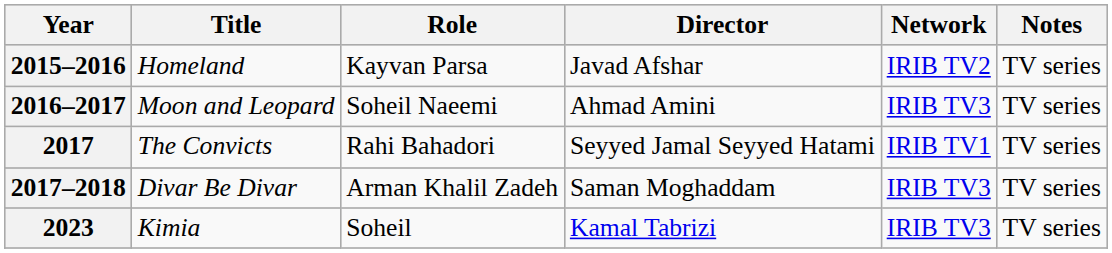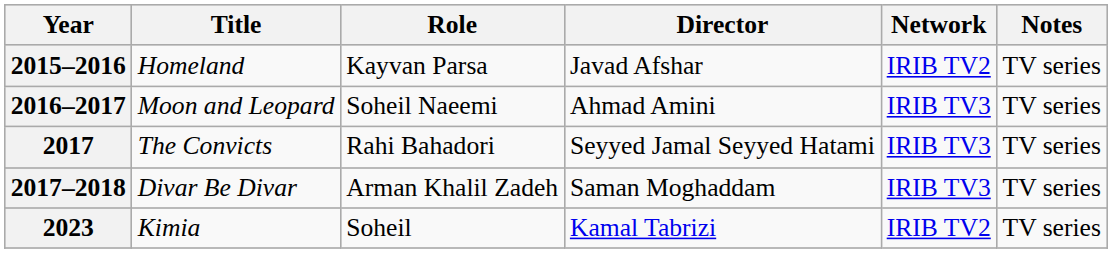 <table class="wikitable plainrowheaders sortable"  style=font-size:100%>
 <tr>
 <th scope="col">Year</th>
 <th scope="col">Title</th>
 <th scope="col">Role</th>
 <th scope="col">Director</th>
 <th scope="col">Network</th>
 <th scope="col" class="unsortable">Notes</th>
 </tr>
 <tr>
 <th scope=row>2015–2016</th>
 <td><em>Homeland</em></td>
 <td>Kayvan Parsa</td>
 <td>Javad Afshar</td>
 <td><a href='#'>IRIB TV2</a></td>
 <td>TV series</td>
 </tr>
 <tr>
 <th scope=row>2016–2017</th>
 <td><em>Moon and Leopard</em></td>
 <td>Soheil Naeemi</td>
 <td>Ahmad Amini</td>
 <td><a href='#'>IRIB TV3</a></td>
 <td>TV series</td>
 </tr>
 <tr>
 <th scope=row>2017</th>
 <td><em>The Convicts</em></td>
 <td>Rahi Bahadori</td>
 <td>Seyyed Jamal Seyyed Hatami</td>
-<td><a href='#'>IRIB TV1</a></td>
+<td><a href='#'>IRIB TV3</a></td>
 <td>TV series</td>
 </tr>
 <tr>
 <th scope=row>2017–2018</th>
 <td><em>Divar Be Divar</em></td>
 <td>Arman Khalil Zadeh</td>
 <td>Saman Moghaddam</td>
 <td><a href='#'>IRIB TV3</a></td>
 <td>TV series</td>
 </tr>
 <tr>
 <th scope="row">2023</th>
 <td><em>Kimia</em></td>
 <td>Soheil</td>
 <td><a href='#'>Kamal Tabrizi</a></td>
-<td><a href='#'>IRIB TV3</a></td>
+<td><a href='#'>IRIB TV2</a></td>
 <td>TV series</td>
 </tr>
 </table>
